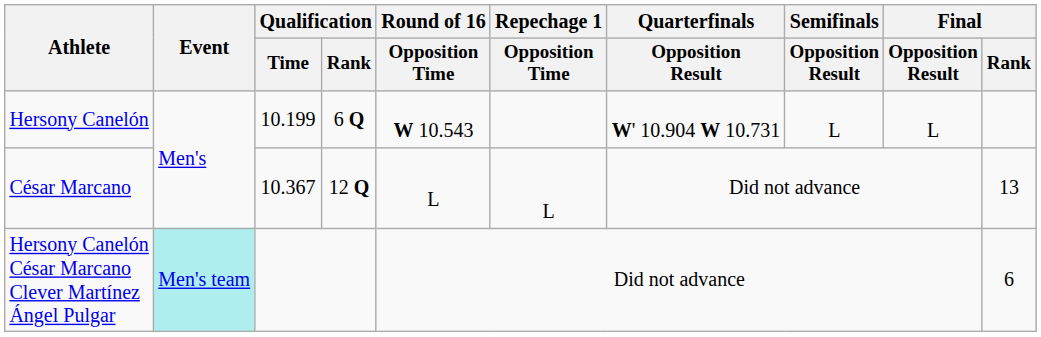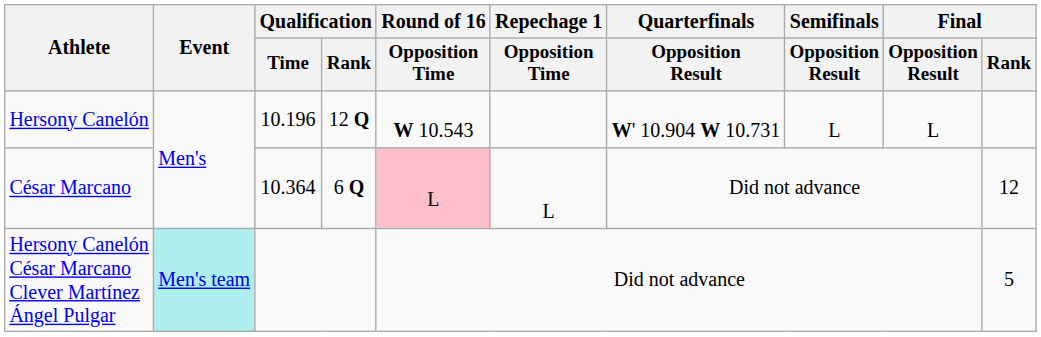 <table class=wikitable style="font-size:90%;">
 <tr>
 <th rowspan=2>Athlete</th>
 <th rowspan=2>Event</th>
 <th colspan=2>Qualification</th>
 <th>Round of 16</th>
 <th>Repechage 1</th>
 <th>Quarterfinals</th>
 <th>Semifinals</th>
 <th colspan=2>Final</th>
 </tr>
 <tr style="font-size:95%">
 <th>Time</th>
 <th>Rank</th>
 <th>Opposition<br>Time</th>
 <th>Opposition<br>Time</th>
 <th>Opposition<br>Result</th>
 <th>Opposition<br>Result</th>
 <th>Opposition<br>Result</th>
 <th>Rank</th>
 </tr>
 <tr align=center>
 <td align=left><a href='#'>Hersony Canelón</a></td>
 <td align=left rowspan=2><a href='#'>Men's</a></td>
-<td>10.199</td>
-<td>6 <strong>Q</strong></td>
+<td>10.196</td>
+<td>12 <strong>Q</strong></td>
 <td><br> <strong>W</strong> 10.543</td>
 <td></td>
 <td><br><strong>W</strong>' 10.904 <strong>W</strong> 10.731</td>
 <td><br> L</td>
 <td><br> L</td>
 <td></td>
 </tr>
 <tr align=center>
 <td align=left><a href='#'>César Marcano</a></td>
-<td>10.367</td>
-<td>12 <strong>Q</strong></td>
-<td><br> L</td>
+<td>10.364</td>
+<td>6 <strong>Q</strong></td>
+<td style="background: pink;"><br> L</td>
 <td><br><br>L</td>
 <td colspan=3>Did not advance</td>
-<td>13</td>
+<td>12</td>
 </tr>
 <tr align=center>
 <td align=left><a href='#'>Hersony Canelón</a><br><a href='#'>César Marcano</a><br><a href='#'>Clever Martínez</a><br><a href='#'>Ángel Pulgar</a></td>
 <td align=left style="background: paleturquoise;"><a href='#'>Men's team</a></td>
 <td colspan=2></td>
 <td colspan=5>Did not advance</td>
-<td>6</td>
+<td>5</td>
 </tr>
 </table>
